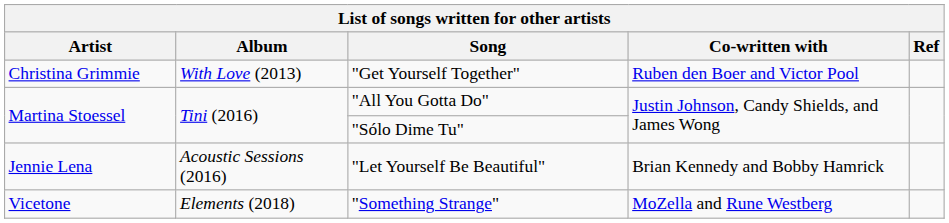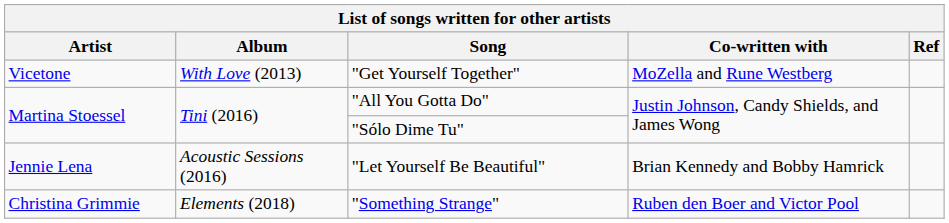 <table class="wikitable">
 <tr>
 <th colspan="5">List of songs written for other artists</th>
 </tr>
 <tr style="background:#ccc;">
 <th style="width:150px;">Artist</th>
 <th style="width:150px;">Album</th>
 <th style="width:250px;">Song</th>
 <th style="width:250px;">Co-written with</th>
 <th width="25">Ref</th>
 </tr>
 <tr>
-<td><a href='#'>Christina Grimmie</a></td>
+<td><a href='#'>Vicetone</a></td>
 <td><em><a href='#'>With Love</a></em> (2013)</td>
 <td>"Get Yourself Together"</td>
-<td><a href='#'>Ruben den Boer and Victor Pool</a></td>
+<td><a href='#'>MoZella</a> and <a href='#'>Rune Westberg</a></td>
 <td></td>
 </tr>
 <tr>
 <td rowspan="2"><a href='#'>Martina Stoessel</a></td>
 <td rowspan="2"><em><a href='#'>Tini</a></em> (2016)</td>
 <td>"All You Gotta Do"</td>
 <td rowspan="2"><a href='#'>Justin Johnson</a>, Candy Shields, and James Wong</td>
 <td rowspan="2"></td>
 </tr>
 <tr>
 <td>"Sólo Dime Tu"</td>
 </tr>
 <tr>
 <td><a href='#'>Jennie Lena</a></td>
 <td><em>Acoustic Sessions</em> (2016)</td>
 <td>"Let Yourself Be Beautiful"</td>
 <td>Brian Kennedy and Bobby Hamrick</td>
 <td></td>
 </tr>
 <tr>
-<td><a href='#'>Vicetone</a></td>
+<td><a href='#'>Christina Grimmie</a></td>
 <td><em>Elements</em> (2018)</td>
 <td>"<a href='#'>Something Strange</a>"</td>
-<td><a href='#'>MoZella</a> and <a href='#'>Rune Westberg</a></td>
+<td><a href='#'>Ruben den Boer and Victor Pool</a></td>
 <td></td>
 </tr>
 </table>
